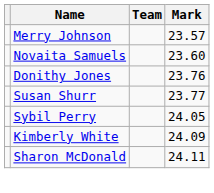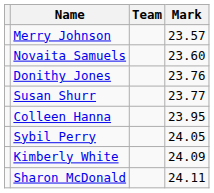 <table class=wikitable>
 <tr>
 <th></th>
 <th>Name</th>
 <th>Team</th>
 <th>Mark</th>
 </tr>
 <tr>
 <td></td>
 <td><a href='#'>Merry Johnson</a></td>
 <td></td>
 <td>23.57</td>
 </tr>
 <tr>
 <td></td>
 <td><a href='#'>Novaita Samuels</a></td>
 <td></td>
 <td>23.60</td>
 </tr>
 <tr>
 <td></td>
 <td><a href='#'>Donithy Jones</a></td>
 <td></td>
 <td>23.76</td>
 </tr>
 <tr>
 <td></td>
 <td><a href='#'>Susan Shurr</a></td>
 <td></td>
 <td>23.77</td>
 </tr>
 <tr>
 <td></td>
+<td><a href='#'>Colleen Hanna</a></td>
+<td></td>
+<td>23.95</td>
+</tr>
+<tr>
+<td></td>
 <td><a href='#'>Sybil Perry</a></td>
 <td></td>
 <td>24.05</td>
 </tr>
 <tr>
 <td></td>
 <td><a href='#'>Kimberly White</a></td>
 <td></td>
 <td>24.09</td>
 </tr>
 <tr>
 <td></td>
 <td><a href='#'>Sharon McDonald</a></td>
 <td></td>
 <td>24.11</td>
 </tr>
 </table>
